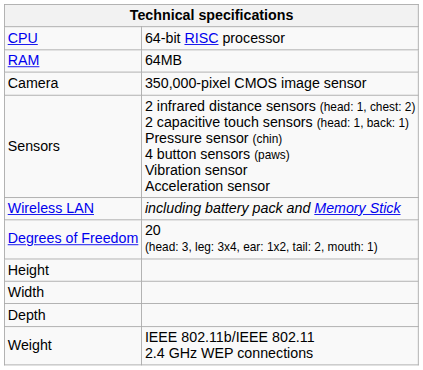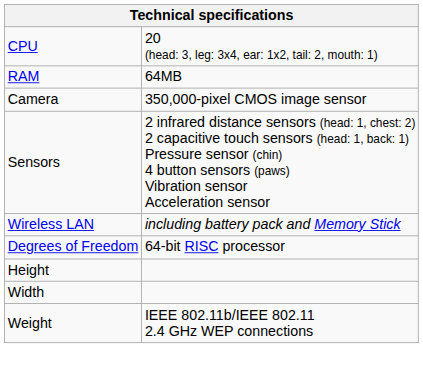 <table class="wikitable">
 <tr>
 <th colspan=2>Technical specifications</th>
 </tr>
 <tr>
 <td><a href='#'>CPU</a></td>
-<td>64-bit <a href='#'>RISC</a> processor</td>
+<td>20 <br><small>(head: 3, leg: 3x4, ear: 1x2, tail: 2, mouth: 1)</small></td>
 </tr>
 <tr>
 <td><a href='#'>RAM</a></td>
 <td>64MB</td>
 </tr>
 <tr>
 <td>Camera</td>
 <td>350,000-pixel CMOS image sensor</td>
 </tr>
 <tr>
 <td>Sensors</td>
 <td>2 infrared distance sensors <small>(head: 1, chest: 2)</small><br>2 capacitive touch sensors <small>(head: 1, back: 1)</small> <br>Pressure sensor <small>(chin)</small><br>4 button sensors <small>(paws)</small><br>Vibration sensor<br>Acceleration sensor</td>
 </tr>
 <tr>
 <td><a href='#'>Wireless LAN</a></td>
 <td> <em>including battery pack and <a href='#'>Memory Stick</a></em></td>
 </tr>
 <tr>
 <td><a href='#'>Degrees of Freedom</a></td>
-<td>20 <br><small>(head: 3, leg: 3x4, ear: 1x2, tail: 2, mouth: 1)</small></td>
+<td>64-bit <a href='#'>RISC</a> processor</td>
 </tr>
 <tr>
 <td>Height</td>
 <td></td>
 </tr>
 <tr>
 <td>Width</td>
 <td></td>
 </tr>
 <tr>
-<td>Depth</td>
-<td></td>
-</tr>
-<tr>
 <td>Weight</td>
 <td>IEEE 802.11b/IEEE 802.11<br> 2.4 GHz WEP connections</td>
 </tr>
 </table>
